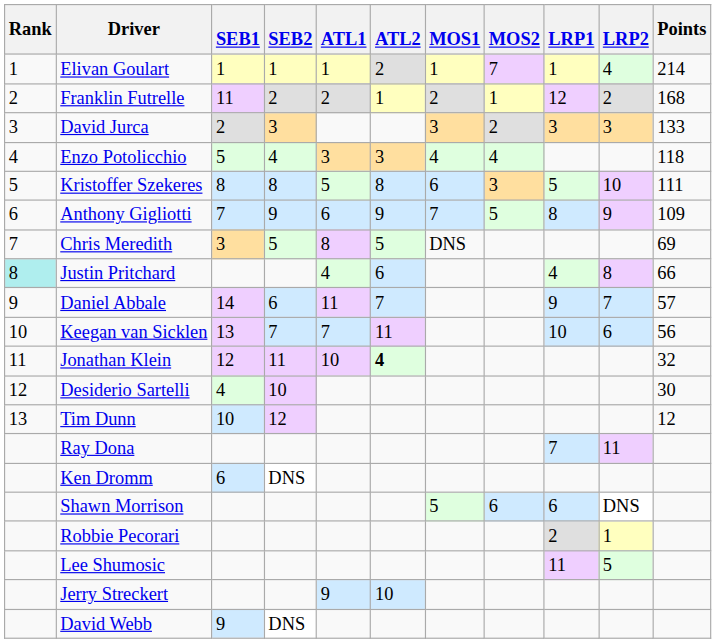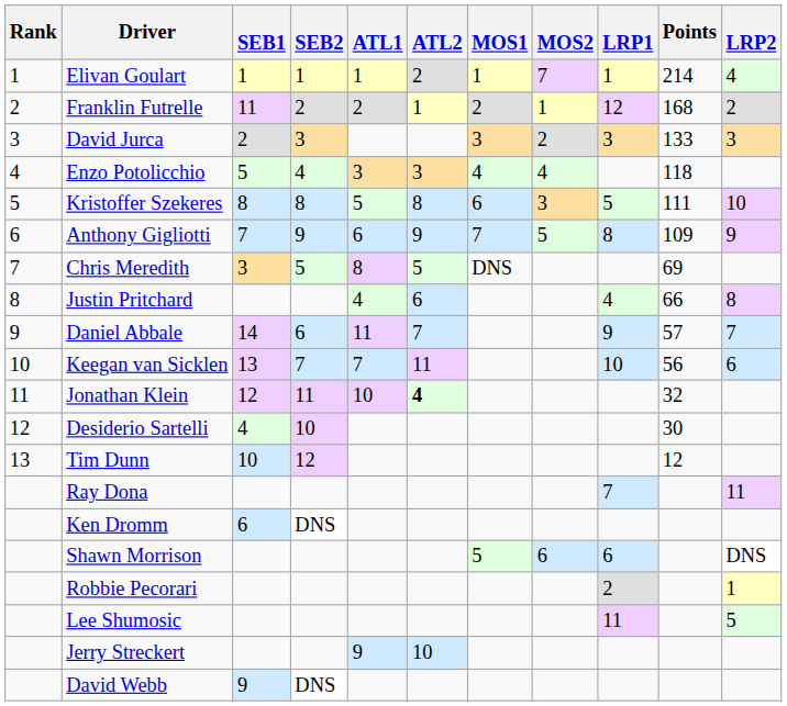 <table class="wikitable">
 <tr>
 <th>Rank</th>
 <th>Driver</th>
 <th> <br> <a href='#'>SEB1</a></th>
 <th> <br> <a href='#'>SEB2</a></th>
 <th> <br> <a href='#'>ATL1</a></th>
 <th> <br> <a href='#'>ATL2</a></th>
 <th> <br> <a href='#'>MOS1</a></th>
 <th> <br> <a href='#'>MOS2</a></th>
 <th> <br> <a href='#'>LRP1</a></th>
+<th>Points</th>
 <th> <br> <a href='#'>LRP2</a></th>
-<th>Points</th>
 </tr>
 <tr>
 <td>1</td>
 <td> <a href='#'>Elivan Goulart</a></td>
 <td style="background:#FFFFBF;">1</td>
 <td style="background:#FFFFBF;">1</td>
 <td style="background:#FFFFBF;">1</td>
 <td style="background:#DFDFDF;">2</td>
 <td style="background:#FFFFBF;">1</td>
 <td style="background:#EFCFFF;">7</td>
 <td style="background:#FFFFBF;">1</td>
+<td>214</td>
 <td style="background:#DFFFDF;">4</td>
-<td>214</td>
 </tr>
 <tr>
 <td>2</td>
 <td> <a href='#'>Franklin Futrelle</a></td>
 <td style="background:#EFCFFF;">11</td>
 <td style="background:#DFDFDF;">2</td>
 <td style="background:#DFDFDF;">2</td>
 <td style="background:#FFFFBF;">1</td>
 <td style="background:#DFDFDF;">2</td>
 <td style="background:#FFFFBF;">1</td>
 <td style="background:#EFCFFF;">12</td>
+<td>168</td>
 <td style="background:#DFDFDF;">2</td>
-<td>168</td>
 </tr>
 <tr>
 <td>3</td>
 <td> <a href='#'>David Jurca</a></td>
 <td style="background:#DFDFDF;">2</td>
 <td style="background:#FFDF9F;">3</td>
 <td></td>
 <td></td>
 <td style="background:#FFDF9F;">3</td>
 <td style="background:#DFDFDF;">2</td>
 <td style="background:#FFDF9F;">3</td>
+<td>133</td>
 <td style="background:#FFDF9F;">3</td>
-<td>133</td>
 </tr>
 <tr>
 <td>4</td>
 <td> <a href='#'>Enzo Potolicchio</a></td>
 <td style="background:#DFFFDF;">5</td>
 <td style="background:#DFFFDF;">4</td>
 <td style="background:#FFDF9F;">3</td>
 <td style="background:#FFDF9F;">3</td>
 <td style="background:#DFFFDF;">4</td>
 <td style="background:#DFFFDF;">4</td>
 <td></td>
+<td>118</td>
 <td></td>
-<td>118</td>
 </tr>
 <tr>
 <td>5</td>
 <td> <a href='#'>Kristoffer Szekeres</a></td>
 <td style="background:#CFEAFF;">8</td>
 <td style="background:#CFEAFF;">8</td>
 <td style="background:#DFFFDF;">5</td>
 <td style="background:#CFEAFF;">8</td>
 <td style="background:#CFEAFF;">6</td>
 <td style="background:#FFDF9F;">3</td>
 <td style="background:#DFFFDF;">5</td>
+<td>111</td>
 <td style="background:#EFCFFF;">10</td>
-<td>111</td>
 </tr>
 <tr>
 <td>6</td>
 <td> <a href='#'>Anthony Gigliotti</a></td>
 <td style="background:#CFEAFF;">7</td>
 <td style="background:#CFEAFF;">9</td>
 <td style="background:#CFEAFF;">6</td>
 <td style="background:#CFEAFF;">9</td>
 <td style="background:#CFEAFF;">7</td>
 <td style="background:#DFFFDF;">5</td>
 <td style="background:#CFEAFF;">8</td>
+<td>109</td>
 <td style="background:#EFCFFF;">9</td>
-<td>109</td>
 </tr>
 <tr>
 <td>7</td>
 <td> <a href='#'>Chris Meredith</a></td>
 <td style="background:#FFDF9F;">3</td>
 <td style="background:#DFFFDF;">5</td>
 <td style="background:#EFCFFF;">8</td>
 <td style="background:#DFFFDF;">5</td>
 <td>DNS</td>
 <td></td>
 <td></td>
+<td>69</td>
 <td></td>
-<td>69</td>
 </tr>
 <tr>
-<td style="background: paleturquoise;">8</td>
+<td>8</td>
 <td> <a href='#'>Justin Pritchard</a></td>
 <td></td>
 <td></td>
 <td style="background:#DFFFDF;">4</td>
 <td style="background:#CFEAFF;">6</td>
 <td></td>
 <td></td>
 <td style="background:#DFFFDF;">4</td>
+<td>66</td>
 <td style="background:#EFCFFF;">8</td>
-<td>66</td>
 </tr>
 <tr>
 <td>9</td>
 <td> <a href='#'>Daniel Abbale</a></td>
 <td style="background:#EFCFFF;">14</td>
 <td style="background:#CFEAFF;">6</td>
 <td style="background:#EFCFFF;">11</td>
 <td style="background:#CFEAFF;">7</td>
 <td></td>
 <td></td>
 <td style="background:#CFEAFF;">9</td>
+<td>57</td>
 <td style="background:#CFEAFF;">7</td>
-<td>57</td>
 </tr>
 <tr>
 <td>10</td>
 <td> <a href='#'>Keegan van Sicklen</a></td>
 <td style="background:#EFCFFF;">13</td>
 <td style="background:#CFEAFF;">7</td>
 <td style="background:#CFEAFF;">7</td>
 <td style="background:#EFCFFF;">11</td>
 <td></td>
 <td></td>
 <td style="background:#CFEAFF;">10</td>
+<td>56</td>
 <td style="background:#CFEAFF;">6</td>
-<td>56</td>
 </tr>
 <tr>
 <td>11</td>
 <td> <a href='#'>Jonathan Klein</a></td>
 <td style="background:#EFCFFF;">12</td>
 <td style="background:#EFCFFF;">11</td>
 <td style="background:#EFCFFF;">10</td>
 <td style="background:#DFFFDF;"><strong>4</strong></td>
 <td></td>
 <td></td>
 <td></td>
+<td>32</td>
 <td></td>
-<td>32</td>
 </tr>
 <tr>
 <td>12</td>
 <td> <a href='#'>Desiderio Sartelli</a></td>
 <td style="background:#DFFFDF;">4</td>
 <td style="background:#EFCFFF;">10</td>
 <td></td>
 <td></td>
 <td></td>
 <td></td>
 <td></td>
+<td>30</td>
 <td></td>
-<td>30</td>
 </tr>
 <tr>
 <td>13</td>
 <td> <a href='#'>Tim Dunn</a></td>
 <td style="background:#CFEAFF;">10</td>
 <td style="background:#EFCFFF;">12</td>
 <td></td>
 <td></td>
 <td></td>
 <td></td>
 <td></td>
+<td>12</td>
 <td></td>
-<td>12</td>
 </tr>
 <tr>
 <td></td>
 <td> <a href='#'>Ray Dona</a></td>
 <td></td>
 <td></td>
 <td></td>
 <td></td>
 <td></td>
 <td></td>
 <td style="background:#CFEAFF;">7</td>
+<td></td>
 <td style="background:#EFCFFF;">11</td>
-<td></td>
 </tr>
 <tr>
 <td></td>
 <td> <a href='#'>Ken Dromm</a></td>
 <td style="background:#CFEAFF;">6</td>
 <td style="background:#FFFFFF;">DNS</td>
 <td></td>
 <td></td>
 <td></td>
 <td></td>
 <td></td>
 <td></td>
 <td></td>
 </tr>
 <tr>
 <td></td>
 <td> <a href='#'>Shawn Morrison</a></td>
 <td></td>
 <td></td>
 <td></td>
 <td></td>
 <td style="background:#DFFFDF;">5</td>
 <td style="background:#CFEAFF;">6</td>
 <td style="background:#CFEAFF;">6</td>
+<td></td>
 <td style="background:#FFFFFF;">DNS</td>
-<td></td>
 </tr>
 <tr>
 <td></td>
 <td> <a href='#'>Robbie Pecorari</a></td>
 <td></td>
 <td></td>
 <td></td>
 <td></td>
 <td></td>
 <td></td>
 <td style="background:#DFDFDF;">2</td>
+<td></td>
 <td style="background:#FFFFBF;">1</td>
-<td></td>
 </tr>
 <tr>
 <td></td>
 <td> <a href='#'>Lee Shumosic</a></td>
 <td></td>
 <td></td>
 <td></td>
 <td></td>
 <td></td>
 <td></td>
 <td style="background:#EFCFFF;">11</td>
+<td></td>
 <td style="background:#DFFFDF;">5</td>
-<td></td>
 </tr>
 <tr>
 <td></td>
 <td> <a href='#'>Jerry Streckert</a></td>
 <td></td>
 <td></td>
 <td style="background:#CFEAFF;">9</td>
 <td style="background:#CFEAFF;">10</td>
 <td></td>
 <td></td>
 <td></td>
 <td></td>
 <td></td>
 </tr>
 <tr>
 <td></td>
 <td> <a href='#'>David Webb</a></td>
 <td style="background:#CFEAFF;">9</td>
 <td style="background:#FFFFFF;">DNS</td>
 <td></td>
 <td></td>
 <td></td>
 <td></td>
 <td></td>
 <td></td>
 <td></td>
 </tr>
 </table>
